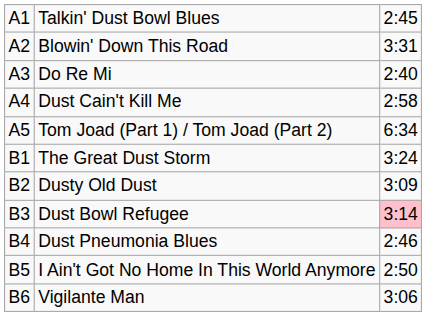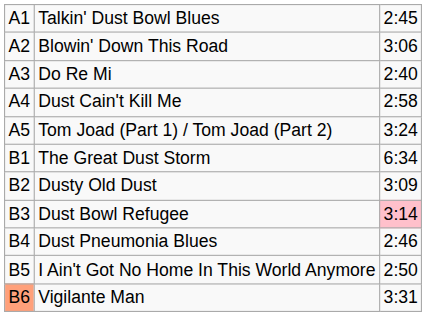 <table class="wikitable">
 <tr>
 <td>A1</td>
 <td>Talkin' Dust Bowl Blues</td>
 <td>2:45</td>
 </tr>
 <tr>
 <td>A2</td>
 <td>Blowin' Down This Road</td>
-<td>3:31</td>
+<td>3:06</td>
 </tr>
 <tr>
 <td>A3</td>
 <td>Do Re Mi</td>
 <td>2:40</td>
 </tr>
 <tr>
 <td>A4</td>
 <td>Dust Cain't Kill Me</td>
 <td>2:58</td>
 </tr>
 <tr>
 <td>A5</td>
 <td>Tom Joad (Part 1) / Tom Joad (Part 2)</td>
-<td>6:34</td>
+<td>3:24</td>
 </tr>
 <tr>
 <td>B1</td>
 <td>The Great Dust Storm</td>
-<td>3:24</td>
+<td>6:34</td>
 </tr>
 <tr>
 <td>B2</td>
 <td>Dusty Old Dust</td>
 <td>3:09</td>
 </tr>
 <tr>
 <td>B3</td>
 <td>Dust Bowl Refugee</td>
 <td style="background: pink;">3:14</td>
 </tr>
 <tr>
 <td>B4</td>
 <td>Dust Pneumonia Blues</td>
 <td>2:46</td>
 </tr>
 <tr>
 <td>B5</td>
 <td>I Ain't Got No Home In This World Anymore</td>
 <td>2:50</td>
 </tr>
 <tr>
-<td>B6</td>
+<td style="background: lightsalmon;">B6</td>
 <td>Vigilante Man</td>
-<td>3:06</td>
+<td>3:31</td>
 </tr>
 </table>
